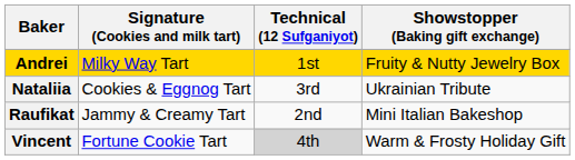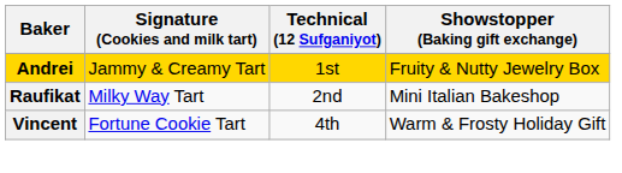 <table class="wikitable sortable" style="text-align:left;">
 <tr>
 <th scope="col">Baker</th>
 <th scope="col" class="unsortable">Signature<br><small>(Cookies and milk tart)</small></th>
 <th scope="col">Technical<br><small>(12 <a href='#'>Sufganiyot</a>)</small></th>
 <th scope="col" class="unsortable">Showstopper<br><small>(Baking gift exchange)</small></th>
 </tr>
 <tr>
 </tr>
 <tr style="background:gold;">
 <th scope="row" style="background:gold;">Andrei</th>
-<td><a href='#'>Milky Way</a> Tart</td>
+<td>Jammy & Creamy Tart</td>
 <td align="center">1st</td>
 <td>Fruity & Nutty Jewelry Box</td>
 </tr>
 <tr>
-<th scope="row">Nataliia</th>
-<td>Cookies & <a href='#'>Eggnog</a> Tart</td>
-<td align="center">3rd</td>
-<td>Ukrainian Tribute</td>
-</tr>
-<tr>
 <th scope="row">Raufikat</th>
-<td>Jammy & Creamy Tart</td>
+<td><a href='#'>Milky Way</a> Tart</td>
 <td align="center">2nd</td>
 <td>Mini Italian Bakeshop</td>
 </tr>
 <tr>
 <th scope="row">Vincent</th>
 <td><a href='#'>Fortune Cookie</a> Tart</td>
-<td align="center" style="background: lightgrey;">4th</td>
+<td align="center">4th</td>
 <td>Warm & Frosty Holiday Gift</td>
 </tr>
 </table>
